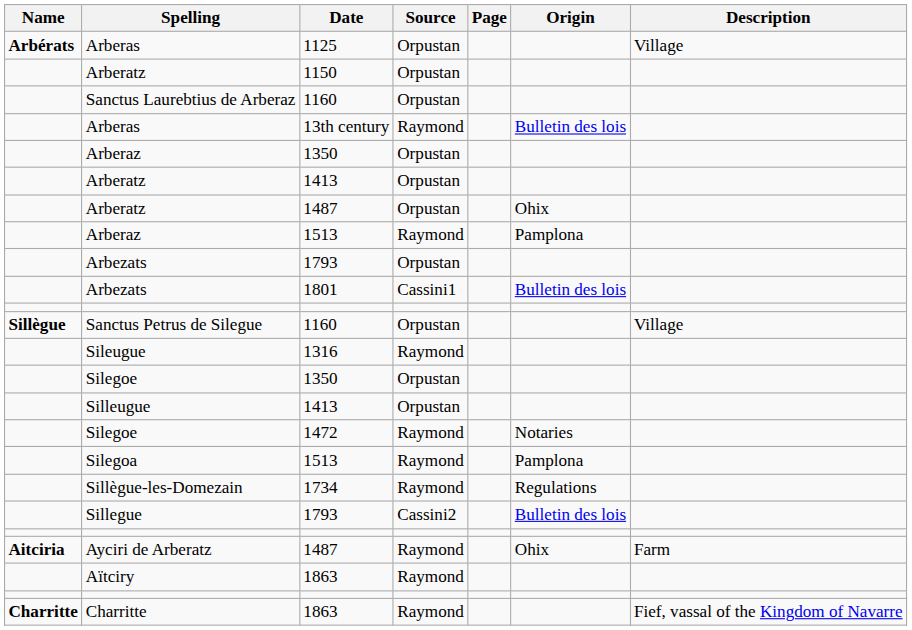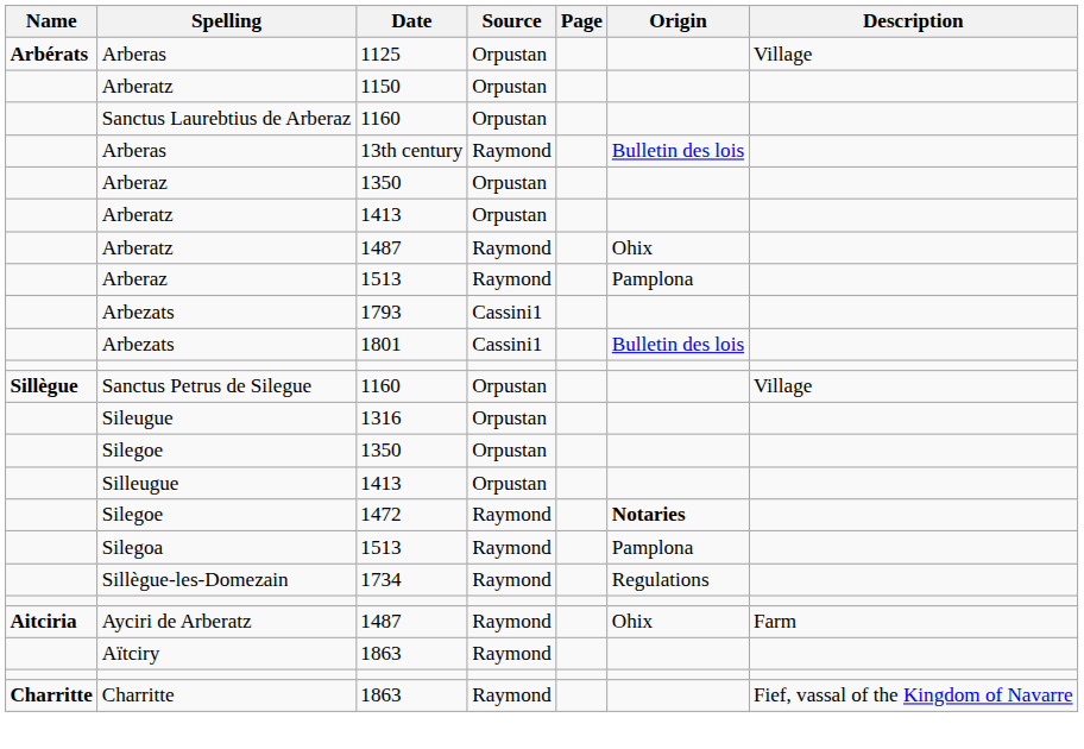 <table class="wikitable">
 <tr>
 <th>Name</th>
 <th>Spelling</th>
 <th>Date</th>
 <th>Source</th>
 <th>Page</th>
 <th>Origin</th>
 <th>Description</th>
 </tr>
 <tr>
 <td><strong>Arbérats</strong></td>
 <td>Arberas</td>
 <td>1125</td>
 <td>Orpustan</td>
 <td></td>
 <td></td>
 <td>Village</td>
 </tr>
 <tr>
 <td></td>
 <td>Arberatz</td>
 <td>1150</td>
 <td>Orpustan</td>
 <td></td>
 <td></td>
 <td></td>
 </tr>
 <tr>
 <td></td>
 <td>Sanctus Laurebtius de Arberaz</td>
 <td>1160</td>
 <td>Orpustan</td>
 <td></td>
 <td></td>
 <td></td>
 </tr>
 <tr>
 <td></td>
 <td>Arberas</td>
 <td>13th century</td>
 <td>Raymond</td>
 <td></td>
 <td><a href='#'>Bulletin des lois</a></td>
 <td></td>
 </tr>
 <tr>
 <td></td>
 <td>Arberaz</td>
 <td>1350</td>
 <td>Orpustan</td>
 <td></td>
 <td></td>
 <td></td>
 </tr>
 <tr>
 <td></td>
 <td>Arberatz</td>
 <td>1413</td>
 <td>Orpustan</td>
 <td></td>
 <td></td>
 <td></td>
 </tr>
 <tr>
 <td></td>
 <td>Arberatz</td>
 <td>1487</td>
-<td>Orpustan</td>
+<td>Raymond</td>
 <td></td>
 <td>Ohix</td>
 <td></td>
 </tr>
 <tr>
 <td></td>
 <td>Arberaz</td>
 <td>1513</td>
 <td>Raymond</td>
 <td></td>
 <td>Pamplona</td>
 <td></td>
 </tr>
 <tr>
 <td></td>
 <td>Arbezats</td>
 <td>1793</td>
-<td>Orpustan</td>
+<td>Cassini1</td>
 <td></td>
 <td></td>
 <td></td>
 </tr>
 <tr>
 <td></td>
 <td>Arbezats</td>
 <td>1801</td>
 <td>Cassini1</td>
 <td></td>
 <td><a href='#'>Bulletin des lois</a></td>
 <td></td>
 </tr>
 <tr>
 <td></td>
 <td></td>
 <td></td>
 <td></td>
 <td></td>
 <td></td>
 <td></td>
 </tr>
 <tr>
 <td><strong>Sillègue</strong></td>
 <td>Sanctus Petrus de Silegue</td>
 <td>1160</td>
 <td>Orpustan</td>
 <td></td>
 <td></td>
 <td>Village</td>
 </tr>
 <tr>
 <td></td>
 <td>Sileugue</td>
 <td>1316</td>
-<td>Raymond</td>
+<td>Orpustan</td>
 <td></td>
 <td></td>
 <td></td>
 </tr>
 <tr>
 <td></td>
 <td>Silegoe</td>
 <td>1350</td>
 <td>Orpustan</td>
 <td></td>
 <td></td>
 <td></td>
 </tr>
 <tr>
 <td></td>
 <td>Silleugue</td>
 <td>1413</td>
 <td>Orpustan</td>
 <td></td>
 <td></td>
 <td></td>
 </tr>
 <tr>
 <td></td>
 <td>Silegoe</td>
 <td>1472</td>
 <td>Raymond</td>
 <td></td>
-<td>Notaries</td>
+<td><strong>Notaries</strong></td>
 <td></td>
 </tr>
 <tr>
 <td></td>
 <td>Silegoa</td>
 <td>1513</td>
 <td>Raymond</td>
 <td></td>
 <td>Pamplona</td>
 <td></td>
 </tr>
 <tr>
 <td></td>
 <td>Sillègue-les-Domezain</td>
 <td>1734</td>
 <td>Raymond</td>
 <td></td>
 <td>Regulations</td>
-<td></td>
-</tr>
-<tr>
-<td></td>
-<td>Sillegue</td>
-<td>1793</td>
-<td>Cassini2</td>
-<td></td>
-<td><a href='#'>Bulletin des lois</a></td>
 <td></td>
 </tr>
 <tr>
 <td></td>
 <td></td>
 <td></td>
 <td></td>
 <td></td>
 <td></td>
 <td></td>
 </tr>
 <tr>
 <td><strong>Aitciria</strong></td>
 <td>Ayciri de Arberatz</td>
 <td>1487</td>
 <td>Raymond</td>
 <td></td>
 <td>Ohix</td>
 <td>Farm</td>
 </tr>
 <tr>
 <td></td>
 <td>Aïtciry</td>
 <td>1863</td>
 <td>Raymond</td>
 <td></td>
 <td></td>
 <td></td>
 </tr>
 <tr>
 <td></td>
 <td></td>
 <td></td>
 <td></td>
 <td></td>
 <td></td>
 <td></td>
 </tr>
 <tr>
 <td><strong>Charritte</strong></td>
 <td>Charritte</td>
 <td>1863</td>
 <td>Raymond</td>
 <td></td>
 <td></td>
 <td>Fief, vassal of the <a href='#'>Kingdom of Navarre</a></td>
 </tr>
 </table>
